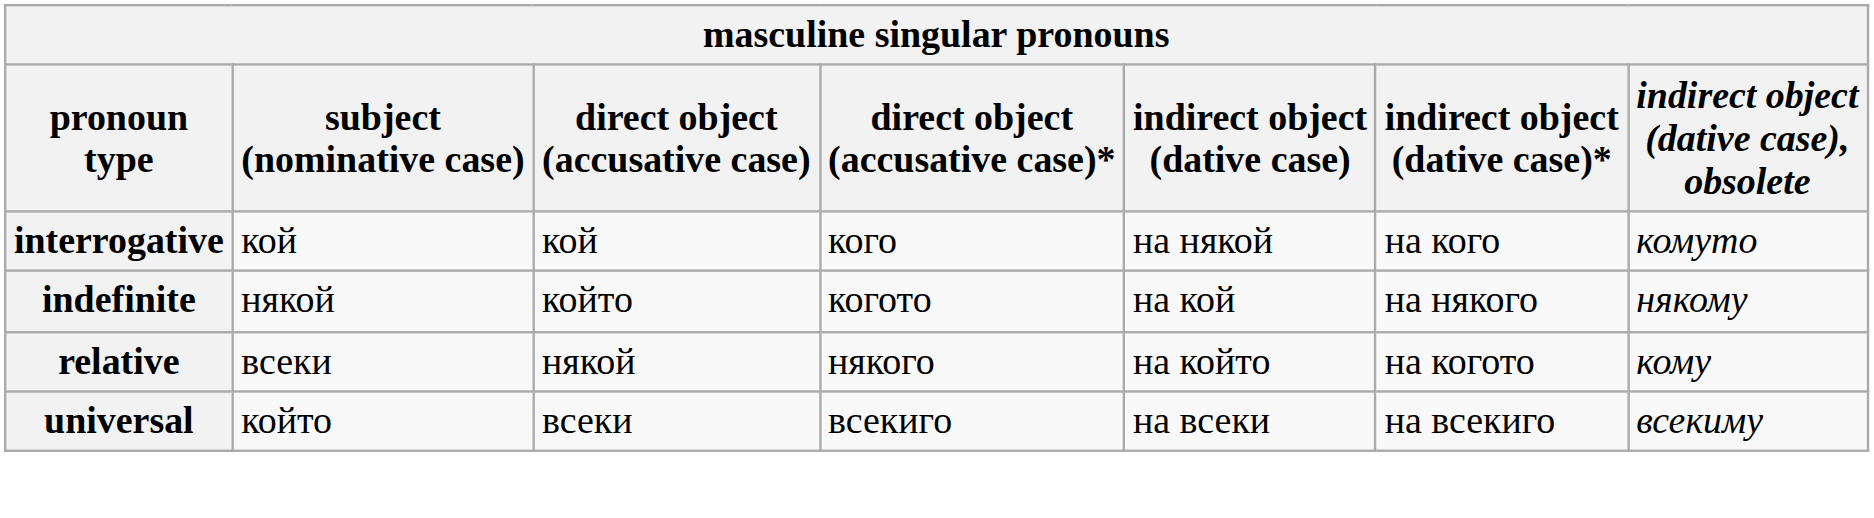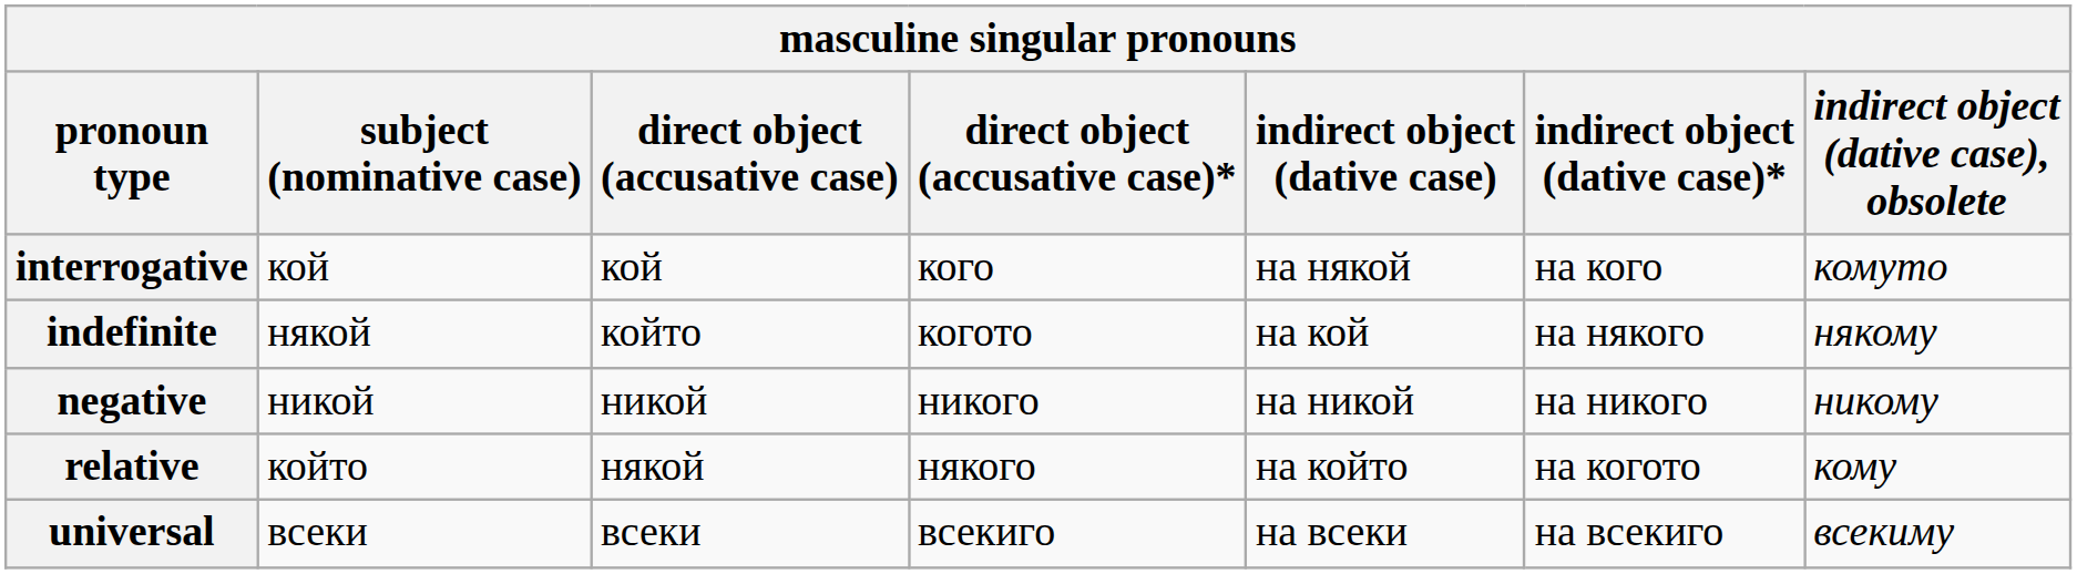 <table class="wikitable">
 <tr>
 <th colspan="7">masculine singular pronouns</th>
 </tr>
 <tr>
 <th>pronoun<br>type</th>
 <th>subject<br>(nominative case)</th>
 <th>direct object<br>(accusative case)</th>
 <th>direct object<br>(accusative case)*</th>
 <th>indirect object<br>(dative case)</th>
 <th>indirect object<br>(dative case)*</th>
 <th><em>indirect object</em><br><em>(dative case),</em><br><em>obsolete</em></th>
 </tr>
 <tr>
 <th><strong>interrogative</strong></th>
 <td>кой</td>
 <td>кой</td>
 <td>кого</td>
 <td>на някой</td>
 <td>на кого</td>
 <td><em>комуто</em></td>
 </tr>
 <tr>
 <th><strong>indefinite</strong></th>
 <td>някой</td>
 <td>който</td>
 <td>когото</td>
 <td>на кой</td>
 <td>на някого</td>
 <td><em>някому</em></td>
 </tr>
 <tr>
+<th><strong>negative</strong></th>
+<td>никой</td>
+<td>никой</td>
+<td>никого</td>
+<td>на никой</td>
+<td>на никого</td>
+<td><em>никому</em></td>
+</tr>
+<tr>
 <th><strong>relative</strong></th>
-<td>всеки</td>
+<td>който</td>
 <td>някой</td>
 <td>някого</td>
 <td>на който</td>
 <td>на когото</td>
 <td><em>кому</em></td>
 </tr>
 <tr>
 <th><strong>universal</strong></th>
-<td>който</td>
+<td>всеки</td>
 <td>всеки</td>
 <td>всекиго</td>
 <td>на всеки</td>
 <td>на всекиго</td>
 <td><em>всекиму</em></td>
 </tr>
 </table>
